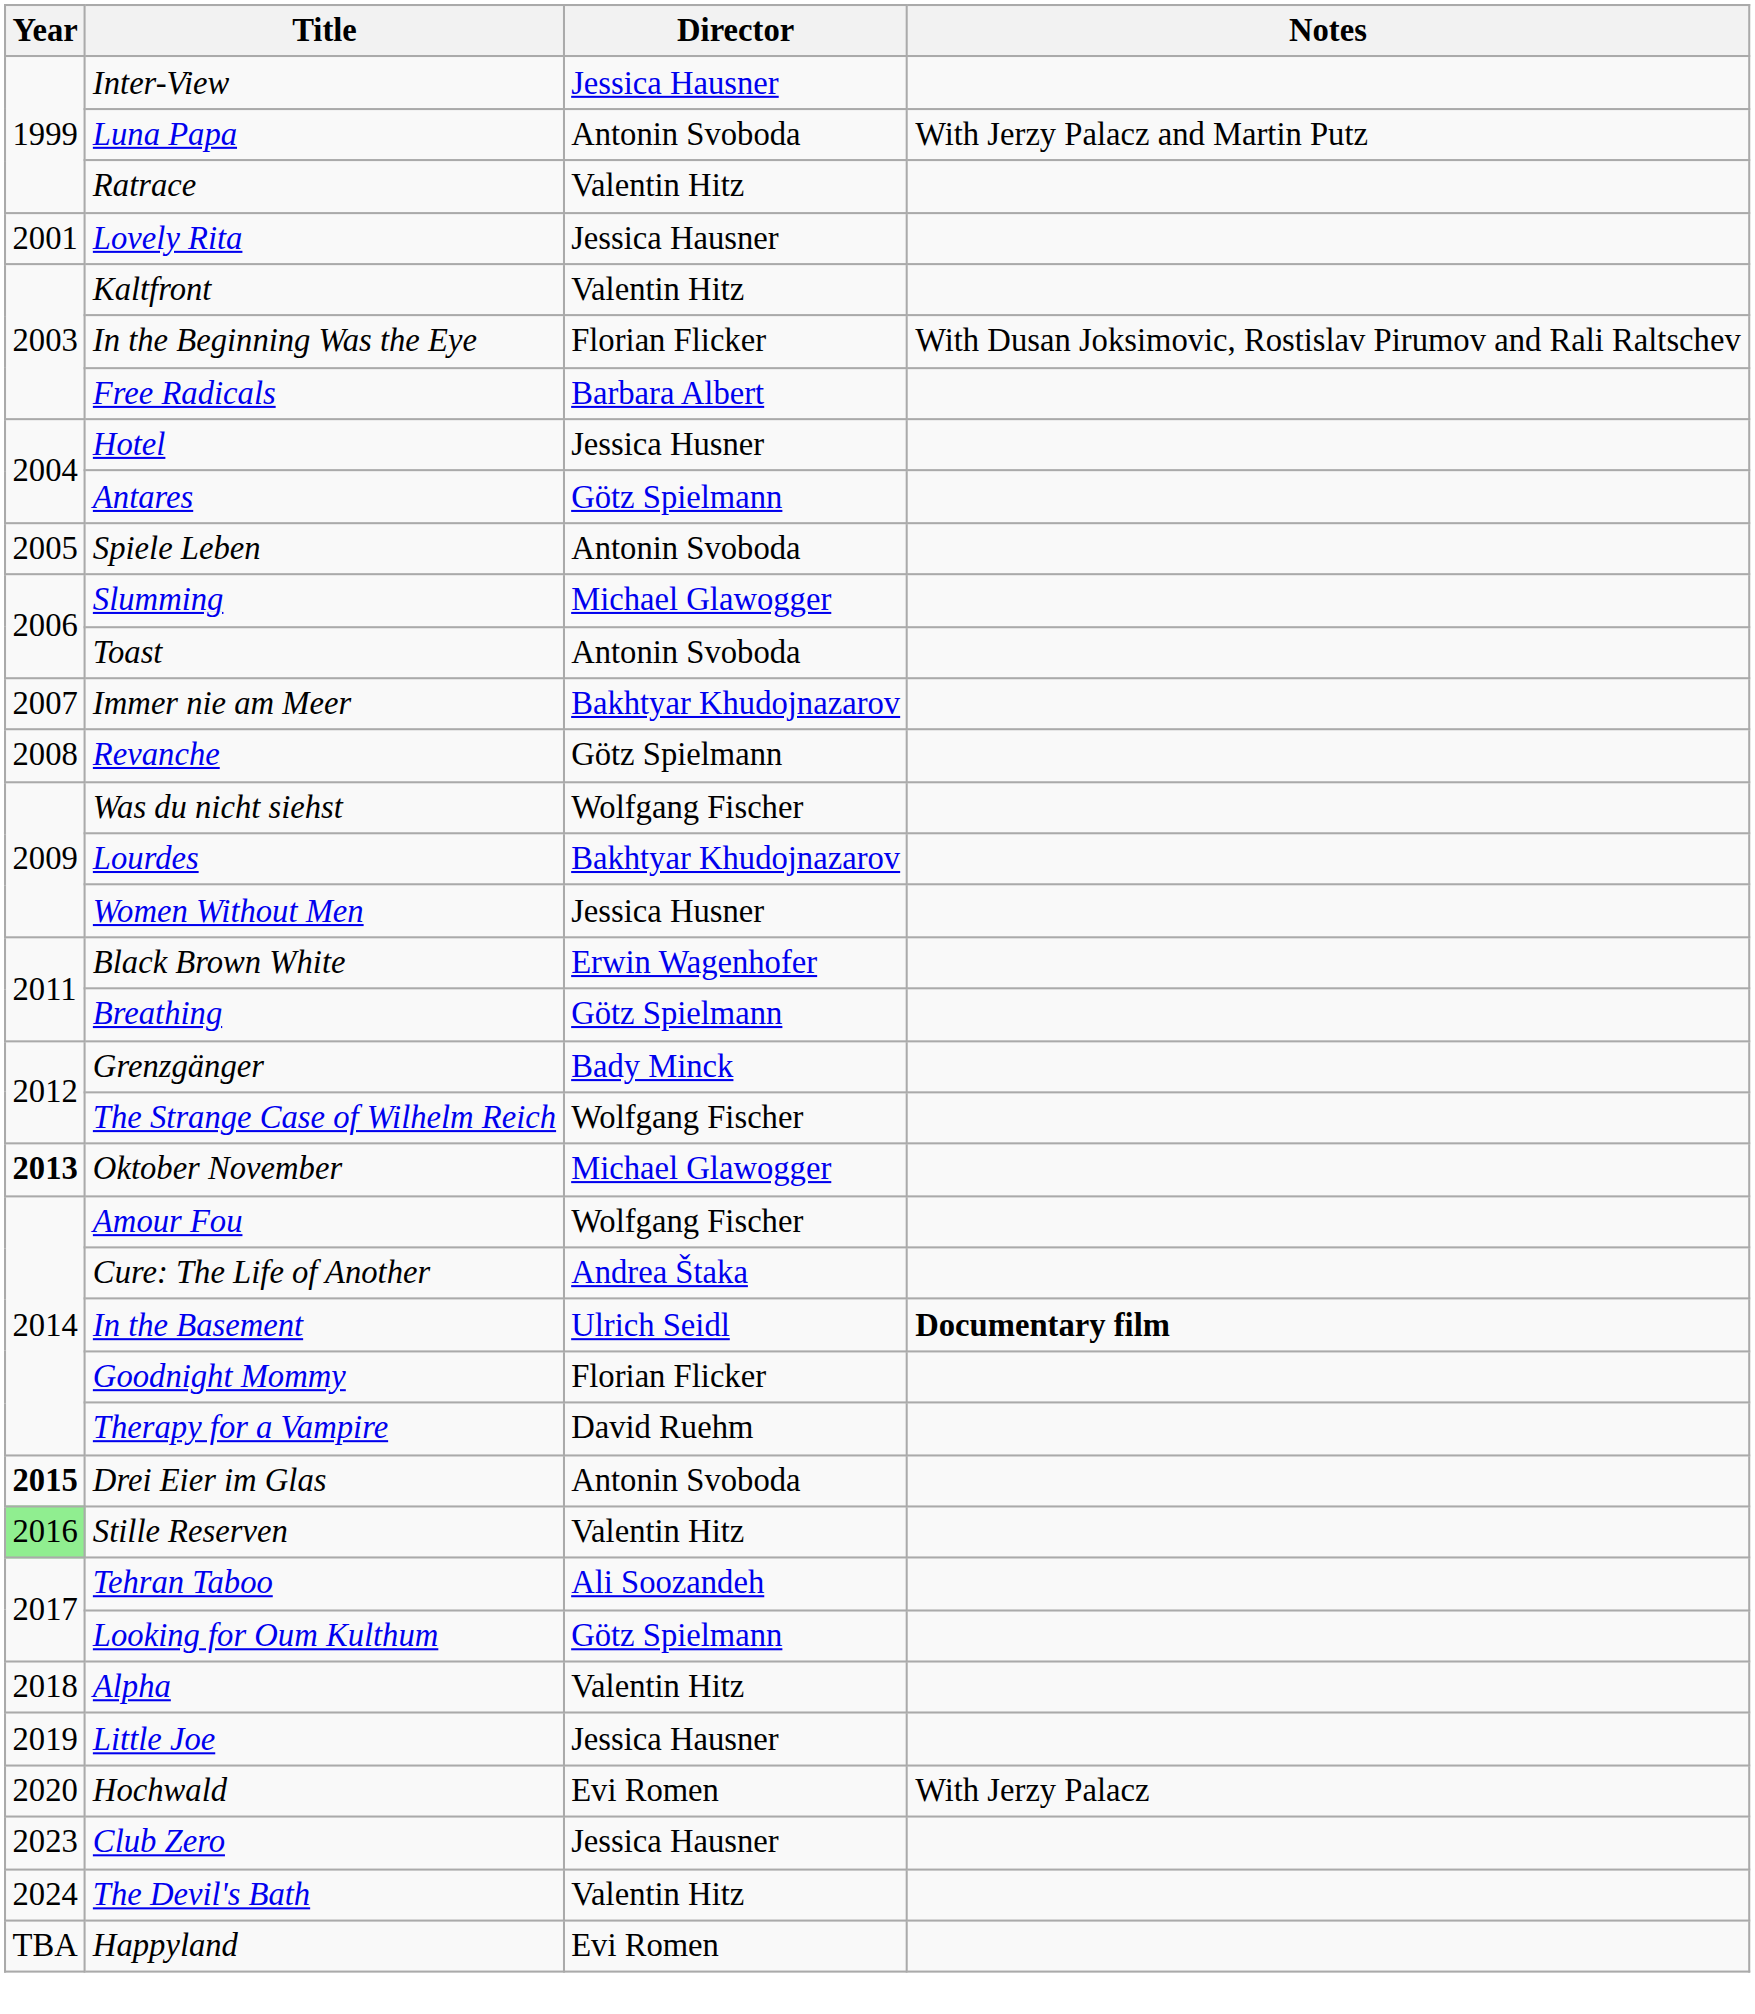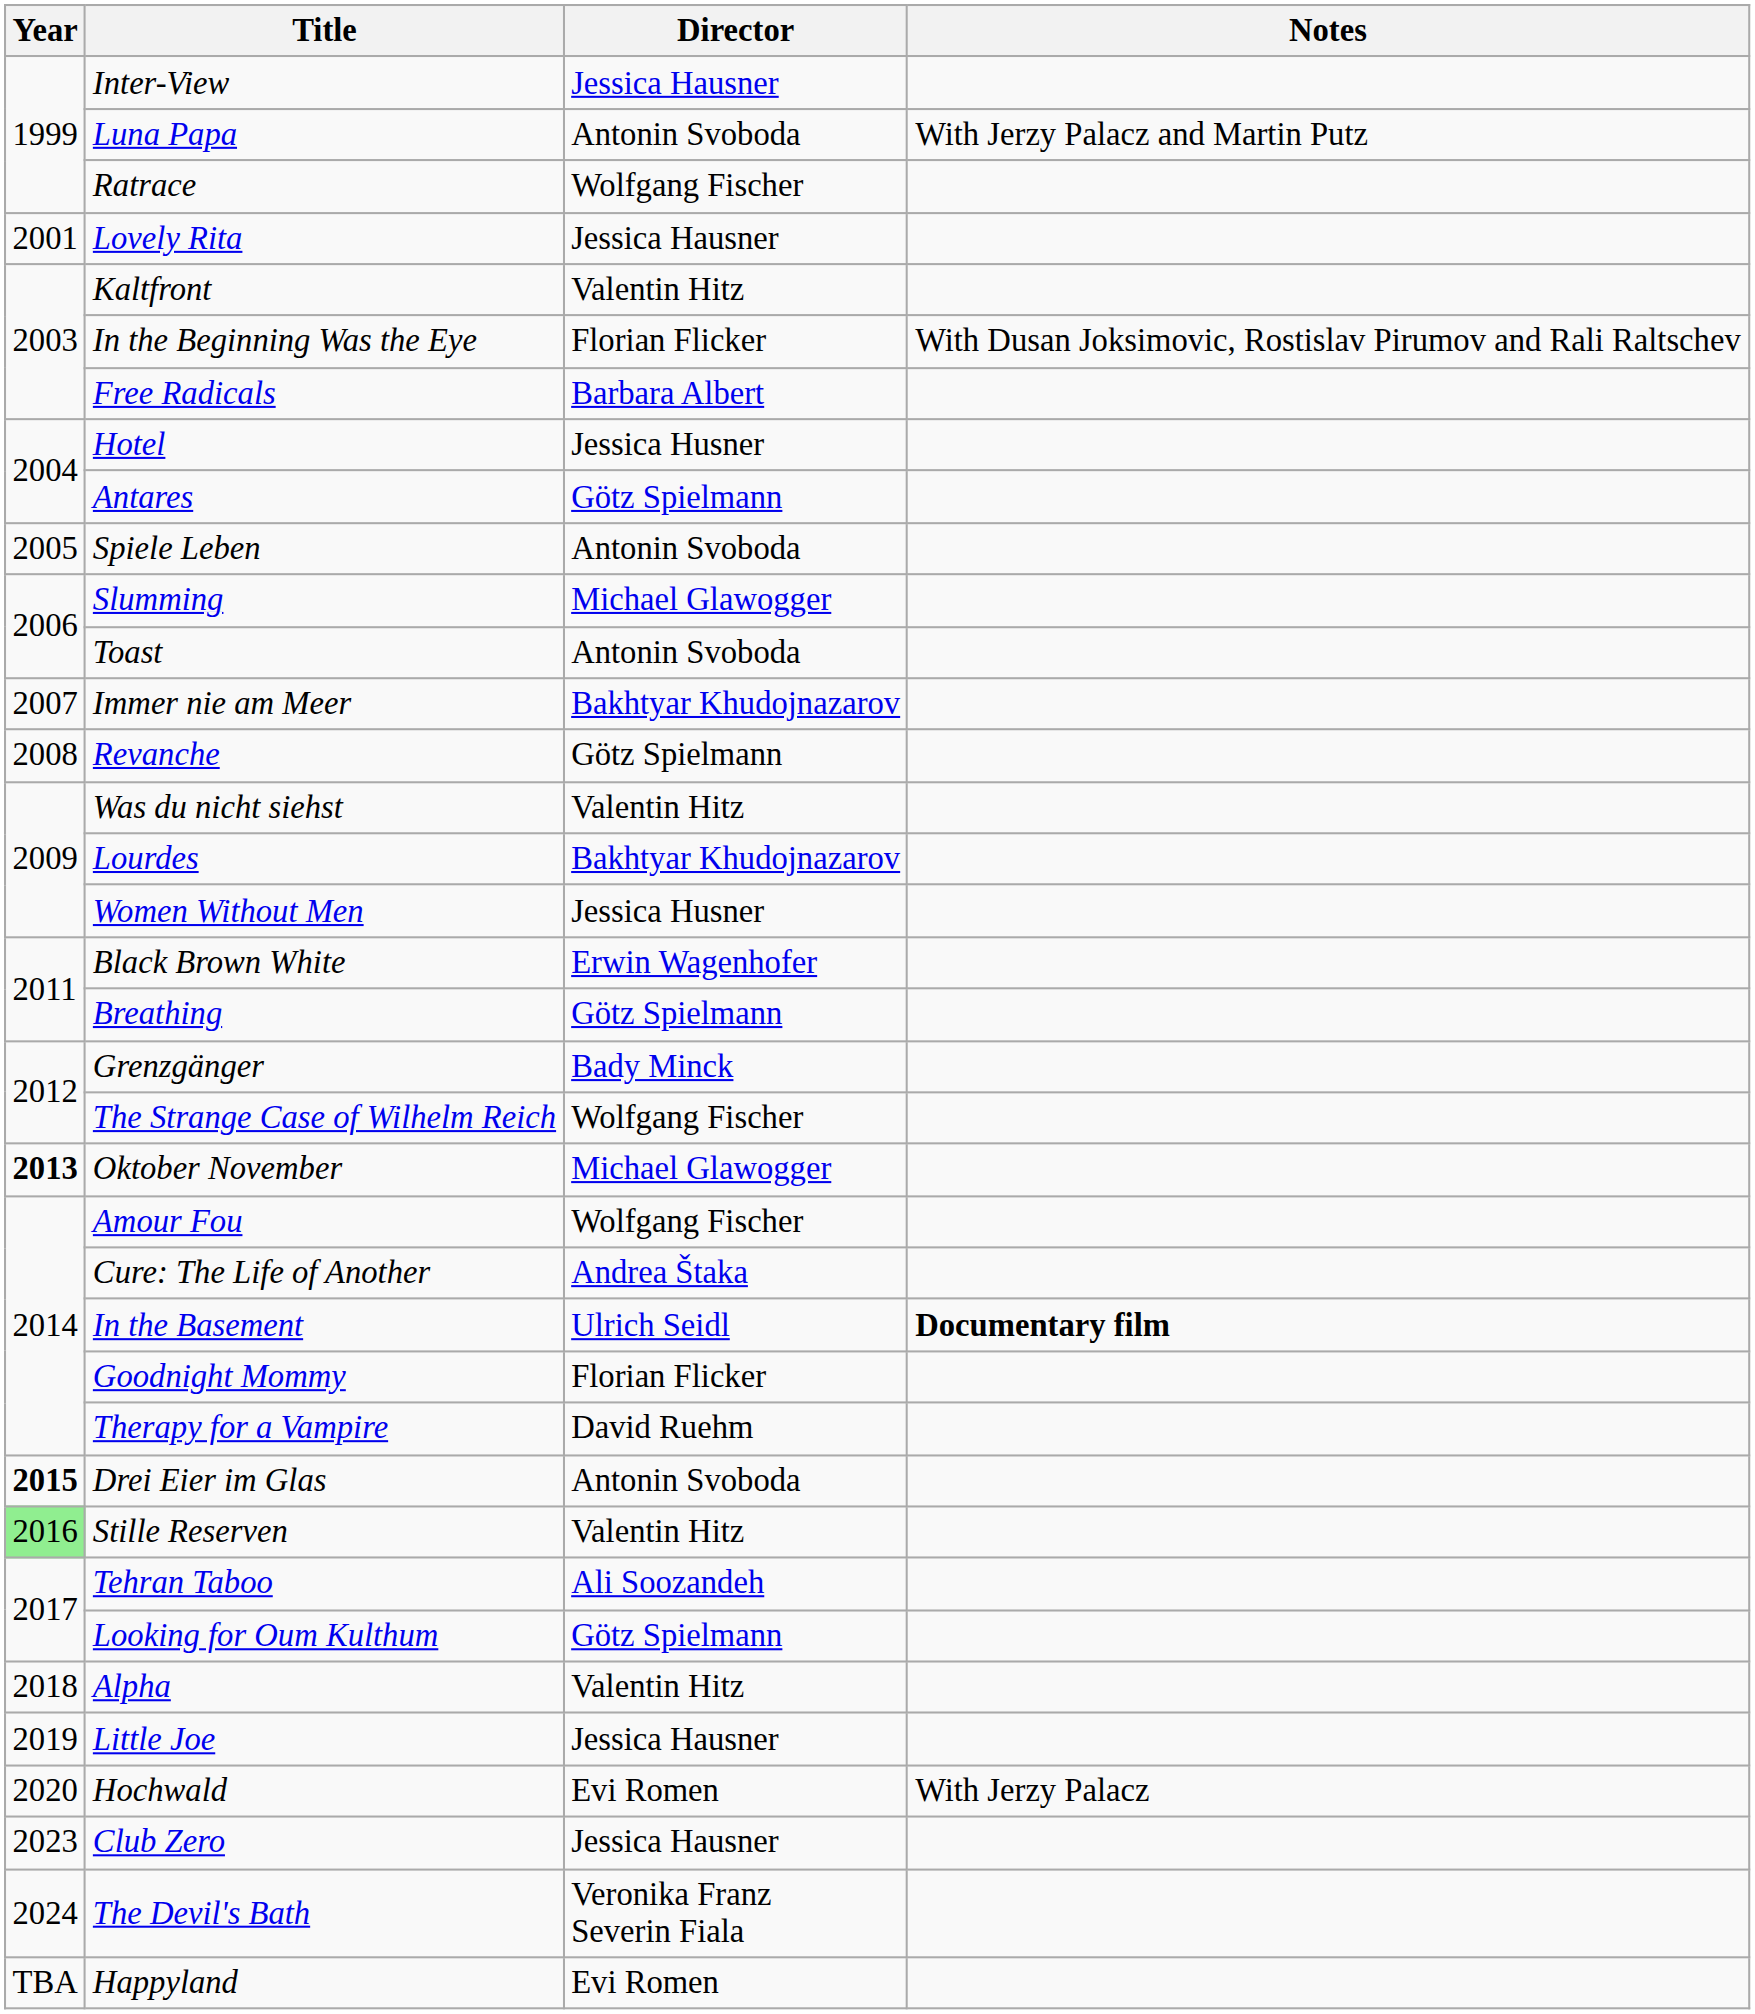 <table class="wikitable">
 <tr>
 <th>Year</th>
 <th>Title</th>
 <th>Director</th>
 <th>Notes</th>
 </tr>
 <tr>
 <td rowspan=3>1999</td>
 <td><em>Inter-View</em></td>
 <td><a href='#'>Jessica Hausner</a></td>
 <td></td>
 </tr>
 <tr>
 <td><em><a href='#'>Luna Papa</a></em></td>
 <td>Antonin Svoboda</td>
 <td>With Jerzy Palacz and Martin Putz</td>
 </tr>
 <tr>
 <td><em>Ratrace</em></td>
-<td>Valentin Hitz</td>
+<td>Wolfgang Fischer</td>
 <td></td>
 </tr>
 <tr>
 <td>2001</td>
 <td><em><a href='#'>Lovely Rita</a></em></td>
 <td>Jessica Hausner</td>
 <td></td>
 </tr>
 <tr>
 <td rowspan=3>2003</td>
 <td><em>Kaltfront</em></td>
 <td>Valentin Hitz</td>
 <td></td>
 </tr>
 <tr>
 <td><em>In the Beginning Was the Eye</em></td>
 <td>Florian Flicker</td>
 <td>With Dusan Joksimovic, Rostislav Pirumov and Rali Raltschev</td>
 </tr>
 <tr>
 <td><em><a href='#'>Free Radicals</a></em></td>
 <td><a href='#'>Barbara Albert</a></td>
 <td></td>
 </tr>
 <tr>
 <td rowspan=2>2004</td>
 <td><em><a href='#'>Hotel</a></em></td>
 <td>Jessica Husner</td>
 <td></td>
 </tr>
 <tr>
 <td><em><a href='#'>Antares</a></em></td>
 <td><a href='#'>Götz Spielmann</a></td>
 <td></td>
 </tr>
 <tr>
 <td>2005</td>
 <td><em>Spiele Leben</em></td>
 <td>Antonin Svoboda</td>
 <td></td>
 </tr>
 <tr>
 <td rowspan=2>2006</td>
 <td><em><a href='#'>Slumming</a></em></td>
 <td><a href='#'>Michael Glawogger</a></td>
 <td></td>
 </tr>
 <tr>
 <td><em>Toast</em></td>
 <td>Antonin Svoboda</td>
 <td></td>
 </tr>
 <tr>
 <td>2007</td>
 <td><em>Immer nie am Meer</em></td>
 <td><a href='#'>Bakhtyar Khudojnazarov</a></td>
 <td></td>
 </tr>
 <tr>
 <td>2008</td>
 <td><em><a href='#'>Revanche</a></em></td>
 <td>Götz Spielmann</td>
 <td></td>
 </tr>
 <tr>
 <td rowspan=3>2009</td>
 <td><em>Was du nicht siehst</em></td>
-<td>Wolfgang Fischer</td>
+<td>Valentin Hitz</td>
 <td></td>
 </tr>
 <tr>
 <td><em><a href='#'>Lourdes</a></em></td>
 <td><a href='#'>Bakhtyar Khudojnazarov</a></td>
 <td></td>
 </tr>
 <tr>
 <td><em><a href='#'>Women Without Men</a></em></td>
 <td>Jessica Husner</td>
 <td></td>
 </tr>
 <tr>
 <td rowspan=2>2011</td>
 <td><em>Black Brown White</em></td>
 <td><a href='#'>Erwin Wagenhofer</a></td>
 <td></td>
 </tr>
 <tr>
 <td><em><a href='#'>Breathing</a></em></td>
 <td><a href='#'>Götz Spielmann</a></td>
 <td></td>
 </tr>
 <tr>
 <td rowspan=2>2012</td>
 <td><em>Grenzgänger</em></td>
 <td><a href='#'>Bady Minck</a></td>
 <td></td>
 </tr>
 <tr>
 <td><em><a href='#'>The Strange Case of Wilhelm Reich</a></em></td>
 <td>Wolfgang Fischer</td>
 <td></td>
 </tr>
 <tr>
 <td><strong>2013</strong></td>
 <td><em>Oktober November</em></td>
 <td><a href='#'>Michael Glawogger</a></td>
 <td></td>
 </tr>
 <tr>
 <td rowspan=5>2014</td>
 <td><em><a href='#'>Amour Fou</a></em></td>
 <td>Wolfgang Fischer</td>
 <td></td>
 </tr>
 <tr>
 <td><em>Cure: The Life of Another</em></td>
 <td><a href='#'>Andrea Štaka</a></td>
 <td></td>
 </tr>
 <tr>
 <td><em><a href='#'>In the Basement</a></em></td>
 <td><a href='#'>Ulrich Seidl</a></td>
 <td><strong>Documentary film</strong></td>
 </tr>
 <tr>
 <td><em><a href='#'>Goodnight Mommy</a></em></td>
 <td>Florian Flicker</td>
 <td></td>
 </tr>
 <tr>
 <td><em><a href='#'>Therapy for a Vampire</a></em></td>
 <td>David Ruehm</td>
 <td></td>
 </tr>
 <tr>
 <td><strong>2015</strong></td>
 <td><em>Drei Eier im Glas</em></td>
 <td>Antonin Svoboda</td>
 <td></td>
 </tr>
 <tr>
 <td style="background: lightgreen;">2016</td>
 <td><em>Stille Reserven</em></td>
 <td>Valentin Hitz</td>
 <td></td>
 </tr>
 <tr>
 <td rowspan=2>2017</td>
 <td><em><a href='#'>Tehran Taboo</a></em></td>
 <td><a href='#'>Ali Soozandeh</a></td>
 <td></td>
 </tr>
 <tr>
 <td><em><a href='#'>Looking for Oum Kulthum</a></em></td>
 <td><a href='#'>Götz Spielmann</a></td>
 <td></td>
 </tr>
 <tr>
 <td>2018</td>
 <td><em><a href='#'>Alpha</a></em></td>
 <td>Valentin Hitz</td>
 <td></td>
 </tr>
 <tr>
 <td>2019</td>
 <td><em><a href='#'>Little Joe</a></em></td>
 <td>Jessica Hausner</td>
 <td></td>
 </tr>
 <tr>
 <td>2020</td>
 <td><em>Hochwald</em></td>
 <td>Evi Romen</td>
 <td>With Jerzy Palacz</td>
 </tr>
 <tr>
 <td>2023</td>
 <td><em><a href='#'>Club Zero</a></em></td>
 <td>Jessica Hausner</td>
 <td></td>
 </tr>
 <tr>
 <td>2024</td>
 <td><em><a href='#'>The Devil's Bath</a></em></td>
-<td>Valentin Hitz</td>
+<td>Veronika Franz<br>Severin Fiala</td>
 <td></td>
 </tr>
 <tr>
 <td>TBA</td>
 <td><em>Happyland</em></td>
 <td>Evi Romen</td>
 <td></td>
 </tr>
 </table>
